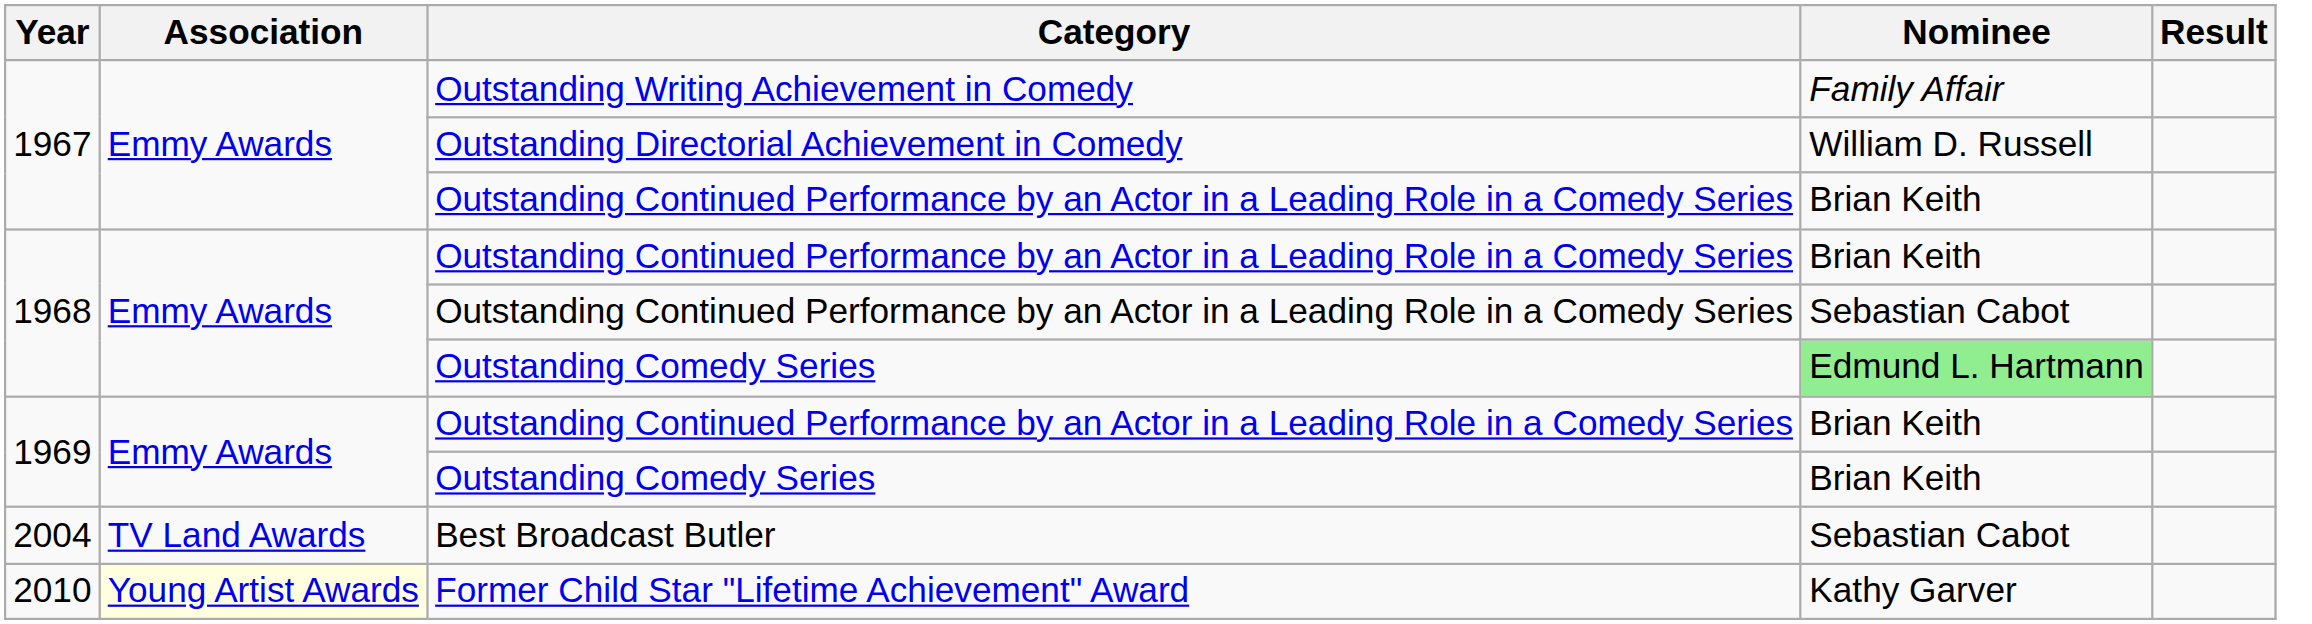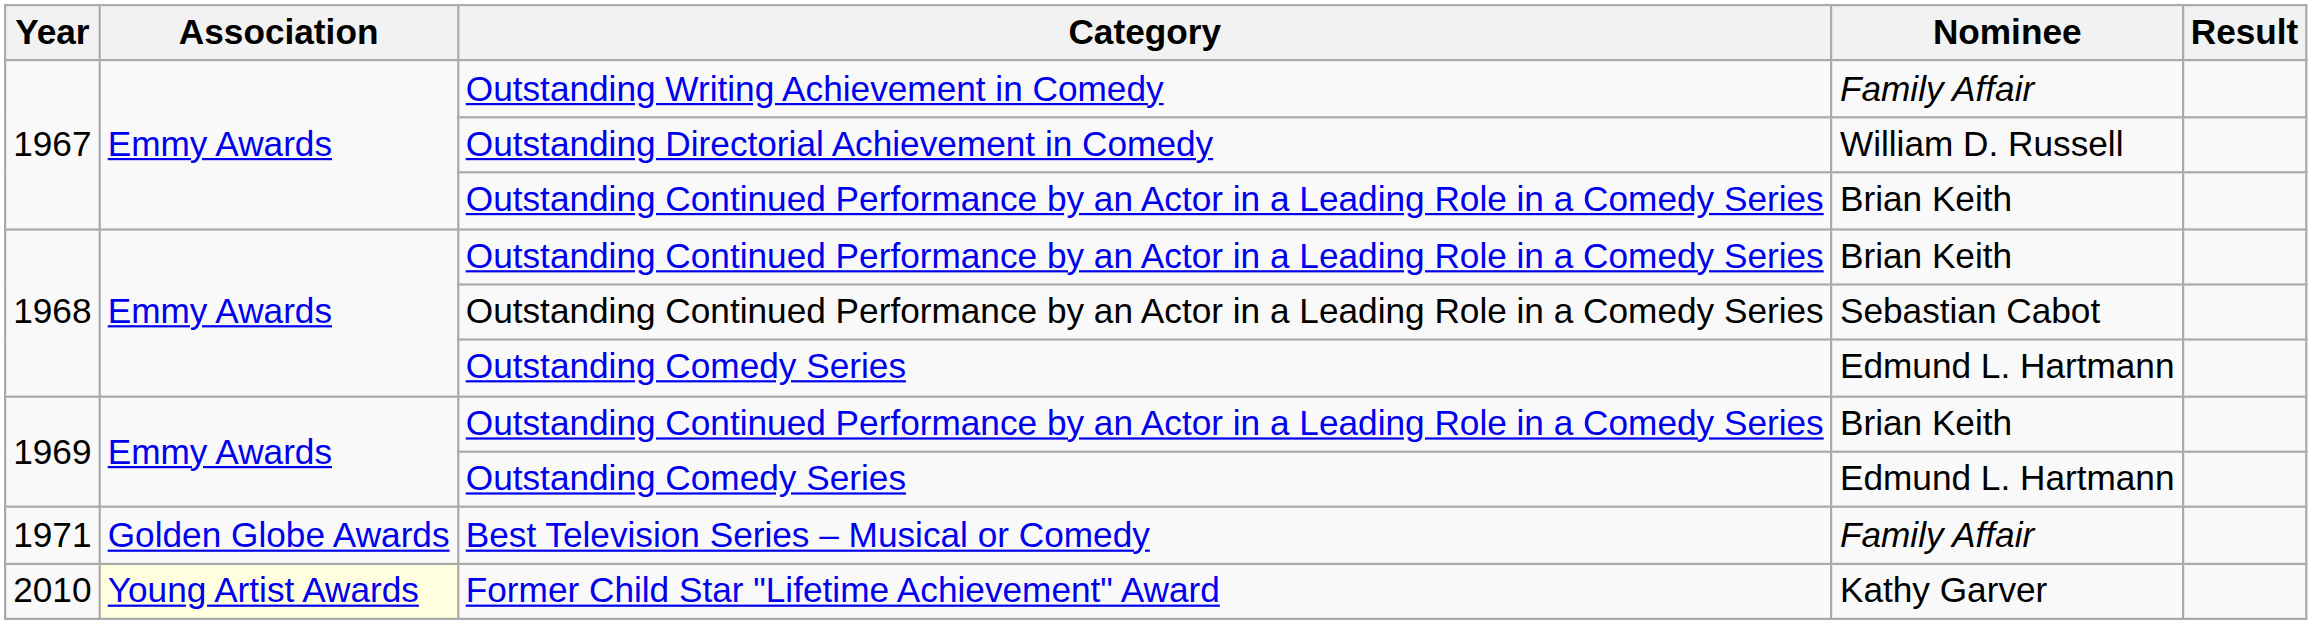 <table class="wikitable">
 <tr>
 <th>Year</th>
 <th>Association</th>
 <th>Category</th>
 <th>Nominee</th>
 <th>Result</th>
 </tr>
 <tr>
 <td rowspan=3>1967</td>
 <td rowspan=3><a href='#'>Emmy Awards</a></td>
 <td><a href='#'>Outstanding Writing Achievement in Comedy</a></td>
 <td><em>Family Affair</em></td>
 <td></td>
 </tr>
 <tr>
 <td><a href='#'>Outstanding Directorial Achievement in Comedy</a></td>
 <td>William D. Russell</td>
 <td></td>
 </tr>
 <tr>
 <td><a href='#'>Outstanding Continued Performance by an Actor in a Leading Role in a Comedy Series</a></td>
 <td>Brian Keith</td>
 <td></td>
 </tr>
 <tr>
 <td rowspan=3>1968</td>
 <td rowspan=3><a href='#'>Emmy Awards</a></td>
 <td><a href='#'>Outstanding Continued Performance by an Actor in a Leading Role in a Comedy Series</a></td>
 <td>Brian Keith</td>
 <td></td>
 </tr>
 <tr>
 <td>Outstanding Continued Performance by an Actor in a Leading Role in a Comedy Series</td>
 <td>Sebastian Cabot</td>
 <td></td>
 </tr>
 <tr>
 <td><a href='#'>Outstanding Comedy Series</a></td>
-<td style="background: lightgreen;">Edmund L. Hartmann</td>
+<td>Edmund L. Hartmann</td>
 <td></td>
 </tr>
 <tr>
 <td rowspan=2>1969</td>
 <td rowspan=2><a href='#'>Emmy Awards</a></td>
 <td><a href='#'>Outstanding Continued Performance by an Actor in a Leading Role in a Comedy Series</a></td>
 <td>Brian Keith</td>
 <td></td>
 </tr>
 <tr>
 <td><a href='#'>Outstanding Comedy Series</a></td>
-<td>Brian Keith</td>
+<td>Edmund L. Hartmann</td>
 <td></td>
 </tr>
 <tr>
-<td>2004</td>
-<td><a href='#'>TV Land Awards</a></td>
-<td>Best Broadcast Butler</td>
-<td>Sebastian Cabot</td>
+<td>1971</td>
+<td><a href='#'>Golden Globe Awards</a></td>
+<td><a href='#'>Best Television Series – Musical or Comedy</a></td>
+<td><em>Family Affair</em></td>
 <td></td>
 </tr>
 <tr>
 <td>2010</td>
 <td style="background: lightyellow;"><a href='#'>Young Artist Awards</a></td>
 <td><a href='#'>Former Child Star "Lifetime Achievement" Award</a></td>
 <td>Kathy Garver</td>
 <td></td>
 </tr>
 </table>
